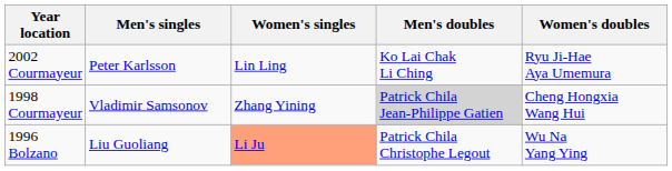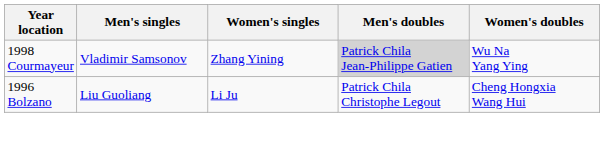 <table class="wikitable">
 <tr>
 <th width="80">Year <br> location</th>
 <th style="width:150px;">Men's singles</th>
 <th style="width:150px;">Women's singles</th>
 <th style="width:150px;">Men's doubles</th>
 <th style="width:150px;">Women's doubles</th>
 </tr>
 <tr>
-<td>2002<br> <a href='#'>Courmayeur</a></td>
-<td> <a href='#'>Peter Karlsson</a></td>
-<td> <a href='#'>Lin Ling</a></td>
-<td> <a href='#'>Ko Lai Chak</a> <br>  <a href='#'>Li Ching</a></td>
-<td> <a href='#'>Ryu Ji-Hae</a> <br>  <a href='#'>Aya Umemura</a></td>
-</tr>
-<tr>
 <td>1998<br> <a href='#'>Courmayeur</a></td>
 <td> <a href='#'>Vladimir Samsonov</a></td>
 <td> <a href='#'>Zhang Yining</a></td>
 <td style="background: lightgrey;"> <a href='#'>Patrick Chila</a> <br>  <a href='#'>Jean-Philippe Gatien</a></td>
-<td> <a href='#'>Cheng Hongxia</a> <br>  <a href='#'>Wang Hui</a></td>
+<td> <a href='#'>Wu Na</a> <br>  <a href='#'>Yang Ying</a></td>
 </tr>
 <tr>
 <td>1996<br> <a href='#'>Bolzano</a></td>
 <td> <a href='#'>Liu Guoliang</a></td>
-<td style="background: lightsalmon;"> <a href='#'>Li Ju</a></td>
+<td> <a href='#'>Li Ju</a></td>
 <td> <a href='#'>Patrick Chila</a> <br>  <a href='#'>Christophe Legout</a></td>
-<td> <a href='#'>Wu Na</a> <br>  <a href='#'>Yang Ying</a></td>
+<td> <a href='#'>Cheng Hongxia</a> <br>  <a href='#'>Wang Hui</a></td>
 </tr>
 </table>
